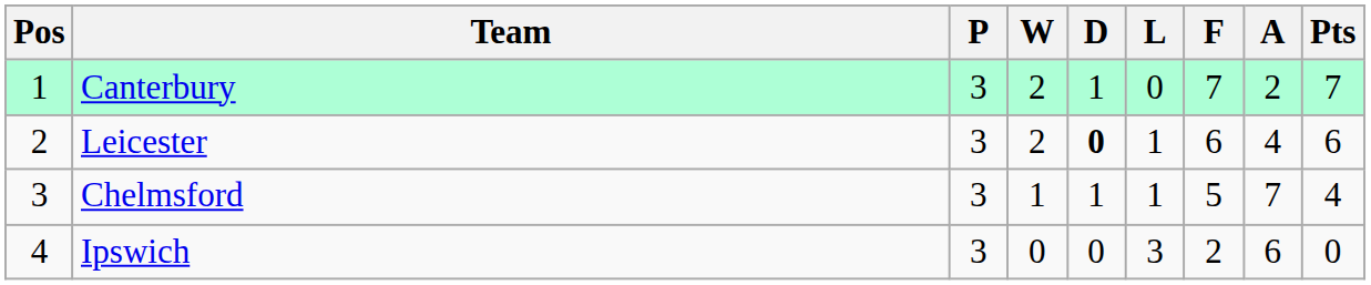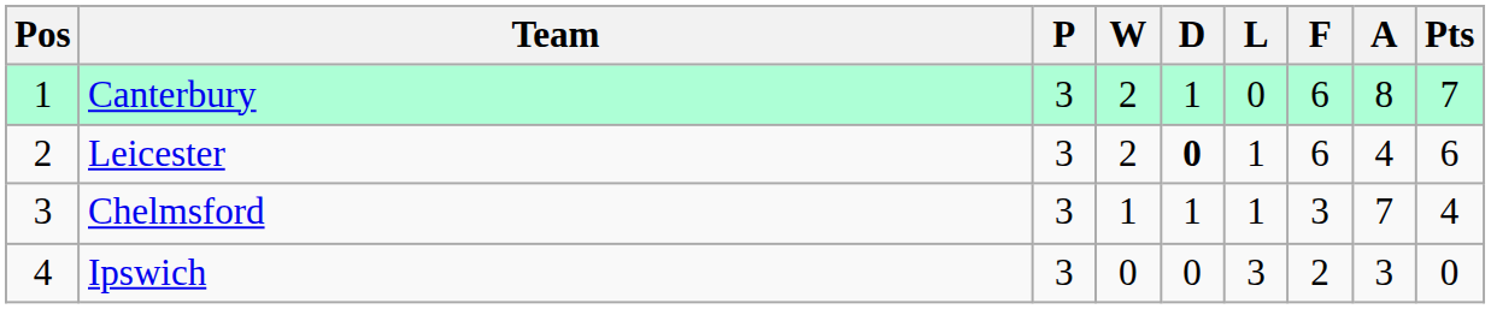 <table class="wikitable" style="font-size: 100%">
 <tr>
 <th width=20>Pos</th>
 <th width=400>Team</th>
 <th width=20>P</th>
 <th width=20>W</th>
 <th width=20>D</th>
 <th width=20>L</th>
 <th width=20>F</th>
 <th width=20>A</th>
 <th width=20>Pts</th>
 </tr>
 <tr align=center style="background: #ADFFD6;">
 <td>1</td>
 <td align="left"><a href='#'>Canterbury</a></td>
 <td>3</td>
 <td>2</td>
 <td>1</td>
 <td>0</td>
-<td>7</td>
-<td>2</td>
+<td>6</td>
+<td>8</td>
 <td>7</td>
 </tr>
 <tr align=center>
 <td>2</td>
 <td align="left"><a href='#'>Leicester</a></td>
 <td>3</td>
 <td>2</td>
 <td><strong>0</strong></td>
 <td>1</td>
 <td>6</td>
 <td>4</td>
 <td>6</td>
 </tr>
 <tr align=center>
 <td>3</td>
 <td align="left"><a href='#'>Chelmsford</a></td>
 <td>3</td>
 <td>1</td>
 <td>1</td>
 <td>1</td>
-<td>5</td>
+<td>3</td>
 <td>7</td>
 <td>4</td>
 </tr>
 <tr align=center>
 <td>4</td>
 <td align="left"><a href='#'>Ipswich</a></td>
 <td>3</td>
 <td>0</td>
 <td>0</td>
 <td>3</td>
 <td>2</td>
-<td>6</td>
+<td>3</td>
 <td>0</td>
 </tr>
 </table>
